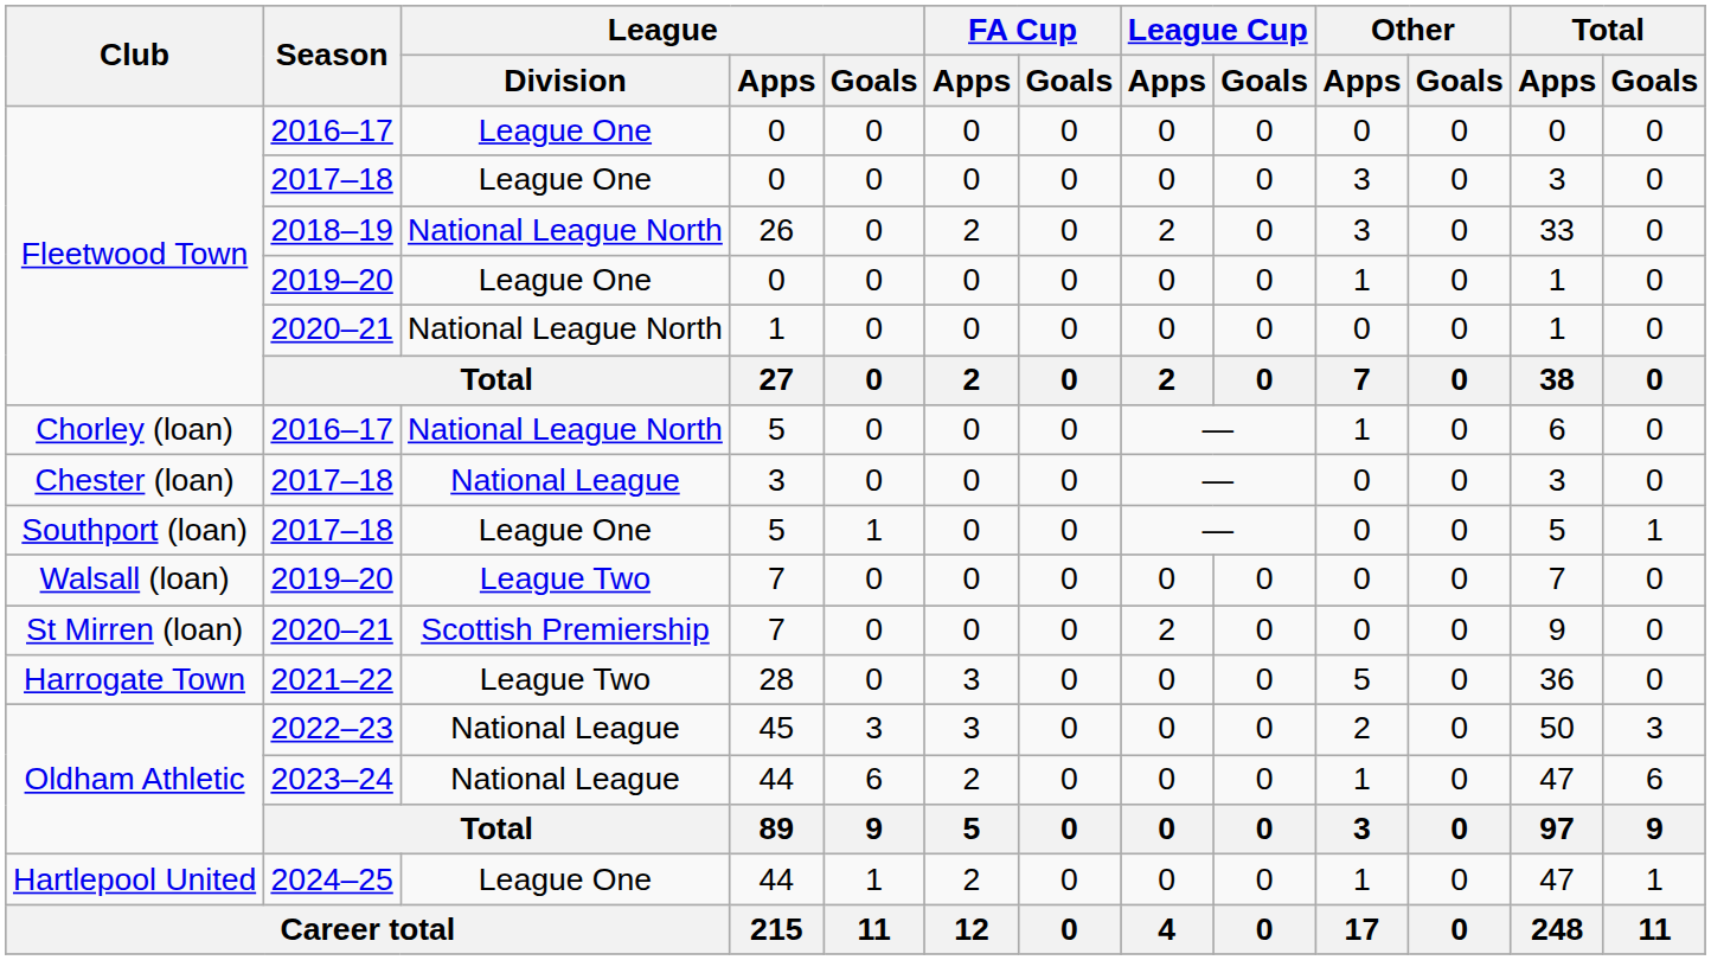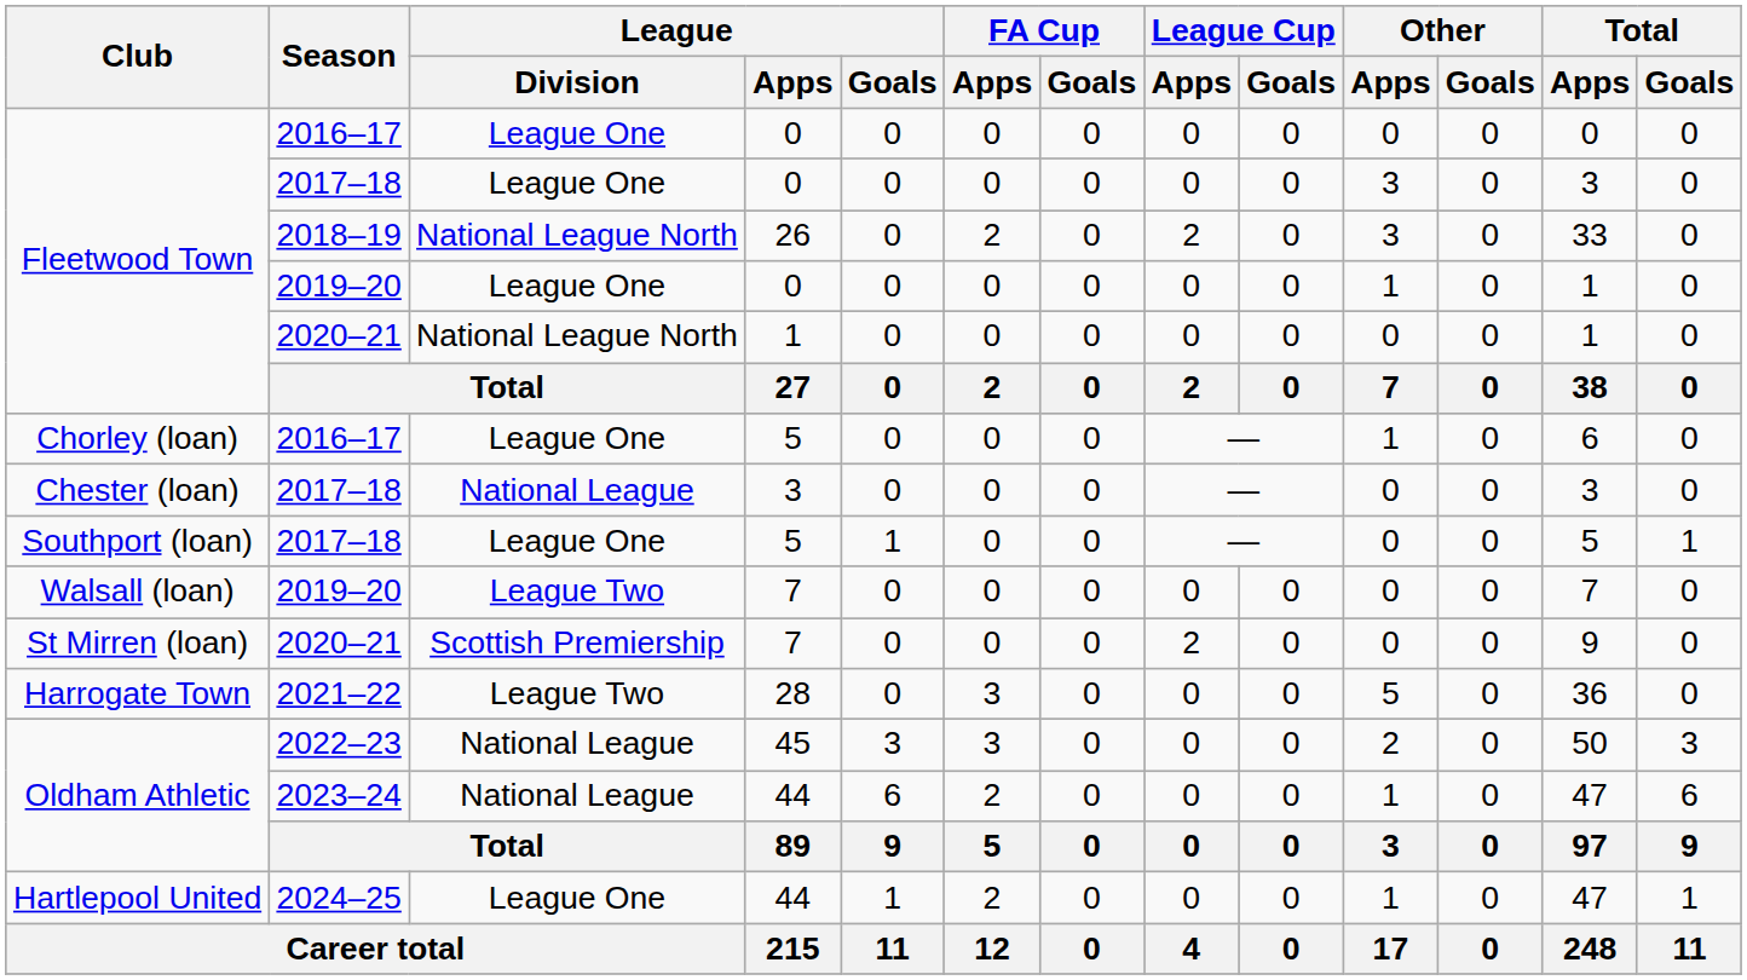 <table class="wikitable" style="text-align: center">
 <tr>
 <th rowspan="2">Club</th>
 <th rowspan="2">Season</th>
 <th colspan="3">League</th>
 <th colspan="2"><a href='#'>FA Cup</a></th>
 <th colspan="2"><a href='#'>League Cup</a></th>
 <th colspan="2">Other</th>
 <th colspan="2">Total</th>
 </tr>
 <tr>
 <th>Division</th>
 <th>Apps</th>
 <th>Goals</th>
 <th>Apps</th>
 <th>Goals</th>
 <th>Apps</th>
 <th>Goals</th>
 <th>Apps</th>
 <th>Goals</th>
 <th>Apps</th>
 <th>Goals</th>
 </tr>
 <tr>
 <td rowspan="6"><a href='#'>Fleetwood Town</a></td>
 <td><a href='#'>2016–17</a></td>
 <td><a href='#'>League One</a></td>
 <td>0</td>
 <td>0</td>
 <td>0</td>
 <td>0</td>
 <td>0</td>
 <td>0</td>
 <td>0</td>
 <td>0</td>
 <td>0</td>
 <td>0</td>
 </tr>
 <tr>
 <td><a href='#'>2017–18</a></td>
 <td>League One</td>
 <td>0</td>
 <td>0</td>
 <td>0</td>
 <td>0</td>
 <td>0</td>
 <td>0</td>
 <td>3</td>
 <td>0</td>
 <td>3</td>
 <td>0</td>
 </tr>
 <tr>
 <td><a href='#'>2018–19</a></td>
 <td><a href='#'>National League North</a></td>
 <td>26</td>
 <td>0</td>
 <td>2</td>
 <td>0</td>
 <td>2</td>
 <td>0</td>
 <td>3</td>
 <td>0</td>
 <td>33</td>
 <td>0</td>
 </tr>
 <tr>
 <td><a href='#'>2019–20</a></td>
 <td>League One</td>
 <td>0</td>
 <td>0</td>
 <td>0</td>
 <td>0</td>
 <td>0</td>
 <td>0</td>
 <td>1</td>
 <td>0</td>
 <td>1</td>
 <td>0</td>
 </tr>
 <tr>
 <td><a href='#'>2020–21</a></td>
 <td>National League North</td>
 <td>1</td>
 <td>0</td>
 <td>0</td>
 <td>0</td>
 <td>0</td>
 <td>0</td>
 <td>0</td>
 <td>0</td>
 <td>1</td>
 <td>0</td>
 </tr>
 <tr>
 <th colspan="2">Total</th>
 <th>27</th>
 <th>0</th>
 <th>2</th>
 <th>0</th>
 <th>2</th>
 <th>0</th>
 <th>7</th>
 <th>0</th>
 <th>38</th>
 <th>0</th>
 </tr>
 <tr>
 <td><a href='#'>Chorley</a> (loan)</td>
 <td><a href='#'>2016–17</a></td>
-<td><a href='#'>National League North</a></td>
+<td>League One</td>
 <td>5</td>
 <td>0</td>
 <td>0</td>
 <td>0</td>
 <td colspan="2">—</td>
 <td>1</td>
 <td>0</td>
 <td>6</td>
 <td>0</td>
 </tr>
 <tr>
 <td><a href='#'>Chester</a> (loan)</td>
 <td><a href='#'>2017–18</a></td>
 <td><a href='#'>National League</a></td>
 <td>3</td>
 <td>0</td>
 <td>0</td>
 <td>0</td>
 <td colspan="2">—</td>
 <td>0</td>
 <td>0</td>
 <td>3</td>
 <td>0</td>
 </tr>
 <tr>
 <td><a href='#'>Southport</a> (loan)</td>
 <td><a href='#'>2017–18</a></td>
 <td>League One</td>
 <td>5</td>
 <td>1</td>
 <td>0</td>
 <td>0</td>
 <td colspan="2">—</td>
 <td>0</td>
 <td>0</td>
 <td>5</td>
 <td>1</td>
 </tr>
 <tr>
 <td><a href='#'>Walsall</a> (loan)</td>
 <td><a href='#'>2019–20</a></td>
 <td><a href='#'>League Two</a></td>
 <td>7</td>
 <td>0</td>
 <td>0</td>
 <td>0</td>
 <td>0</td>
 <td>0</td>
 <td>0</td>
 <td>0</td>
 <td>7</td>
 <td>0</td>
 </tr>
 <tr>
 <td><a href='#'>St Mirren</a> (loan)</td>
 <td><a href='#'>2020–21</a></td>
 <td><a href='#'>Scottish Premiership</a></td>
 <td>7</td>
 <td>0</td>
 <td>0</td>
 <td>0</td>
 <td>2</td>
 <td>0</td>
 <td>0</td>
 <td>0</td>
 <td>9</td>
 <td>0</td>
 </tr>
 <tr>
 <td><a href='#'>Harrogate Town</a></td>
 <td><a href='#'>2021–22</a></td>
 <td>League Two</td>
 <td>28</td>
 <td>0</td>
 <td>3</td>
 <td>0</td>
 <td>0</td>
 <td>0</td>
 <td>5</td>
 <td>0</td>
 <td>36</td>
 <td>0</td>
 </tr>
 <tr>
 <td rowspan="3"><a href='#'>Oldham Athletic</a></td>
 <td><a href='#'>2022–23</a></td>
 <td>National League</td>
 <td>45</td>
 <td>3</td>
 <td>3</td>
 <td>0</td>
 <td>0</td>
 <td>0</td>
 <td>2</td>
 <td>0</td>
 <td>50</td>
 <td>3</td>
 </tr>
 <tr>
 <td><a href='#'>2023–24</a></td>
 <td>National League</td>
 <td>44</td>
 <td>6</td>
 <td>2</td>
 <td>0</td>
 <td>0</td>
 <td>0</td>
 <td>1</td>
 <td>0</td>
 <td>47</td>
 <td>6</td>
 </tr>
 <tr>
 <th colspan="2">Total</th>
 <th>89</th>
 <th>9</th>
 <th>5</th>
 <th>0</th>
 <th>0</th>
 <th>0</th>
 <th>3</th>
 <th>0</th>
 <th>97</th>
 <th>9</th>
 </tr>
 <tr>
 <td><a href='#'>Hartlepool United</a></td>
 <td><a href='#'>2024–25</a></td>
 <td>League One</td>
 <td>44</td>
 <td>1</td>
 <td>2</td>
 <td>0</td>
 <td>0</td>
 <td>0</td>
 <td>1</td>
 <td>0</td>
 <td>47</td>
 <td>1</td>
 </tr>
 <tr>
 <th colspan="3">Career total</th>
 <th>215</th>
 <th>11</th>
 <th>12</th>
 <th>0</th>
 <th>4</th>
 <th>0</th>
 <th>17</th>
 <th>0</th>
 <th>248</th>
 <th>11</th>
 </tr>
 </table>
